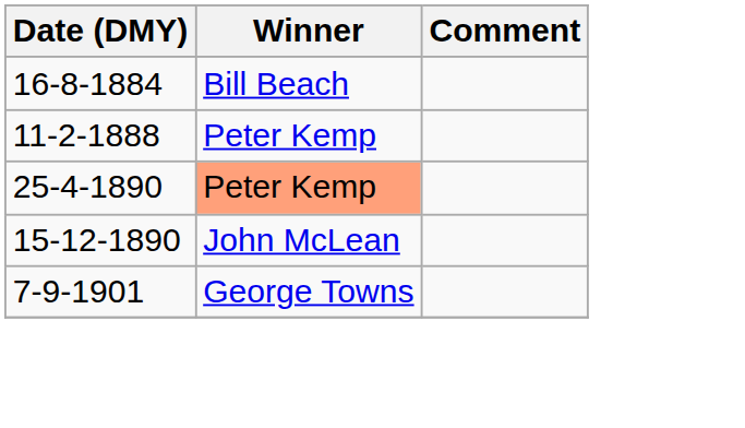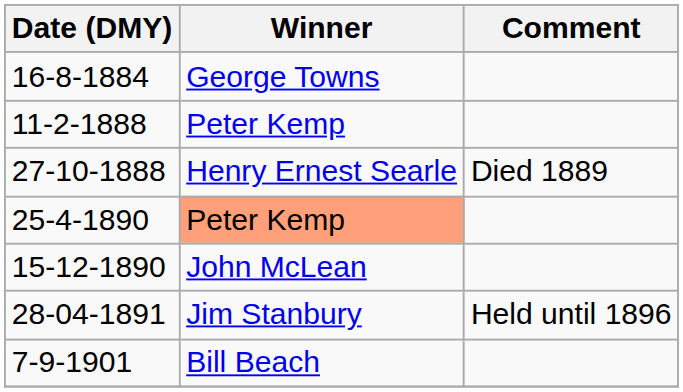 <table class="wikitable">
 <tr>
 <th>Date (DMY)</th>
 <th>Winner</th>
 <th>Comment</th>
 </tr>
 <tr>
 <td>16-8-1884</td>
-<td><a href='#'>Bill Beach</a></td>
+<td><a href='#'>George Towns</a></td>
 <td></td>
 </tr>
 <tr>
 <td>11-2-1888</td>
 <td><a href='#'>Peter Kemp</a></td>
 <td></td>
+</tr>
+<tr>
+<td>27-10-1888</td>
+<td><a href='#'>Henry Ernest Searle</a></td>
+<td>Died 1889</td>
 </tr>
 <tr>
 <td>25-4-1890</td>
 <td style="background: lightsalmon;">Peter Kemp</td>
 <td></td>
 </tr>
 <tr>
 <td>15-12-1890</td>
 <td><a href='#'>John McLean</a></td>
 <td></td>
 </tr>
 <tr>
+<td>28-04-1891</td>
+<td><a href='#'>Jim Stanbury</a></td>
+<td>Held until 1896</td>
+</tr>
+<tr>
 <td>7-9-1901</td>
-<td><a href='#'>George Towns</a></td>
+<td><a href='#'>Bill Beach</a></td>
 <td></td>
 </tr>
 <tr>
 </tr>
 </table>
